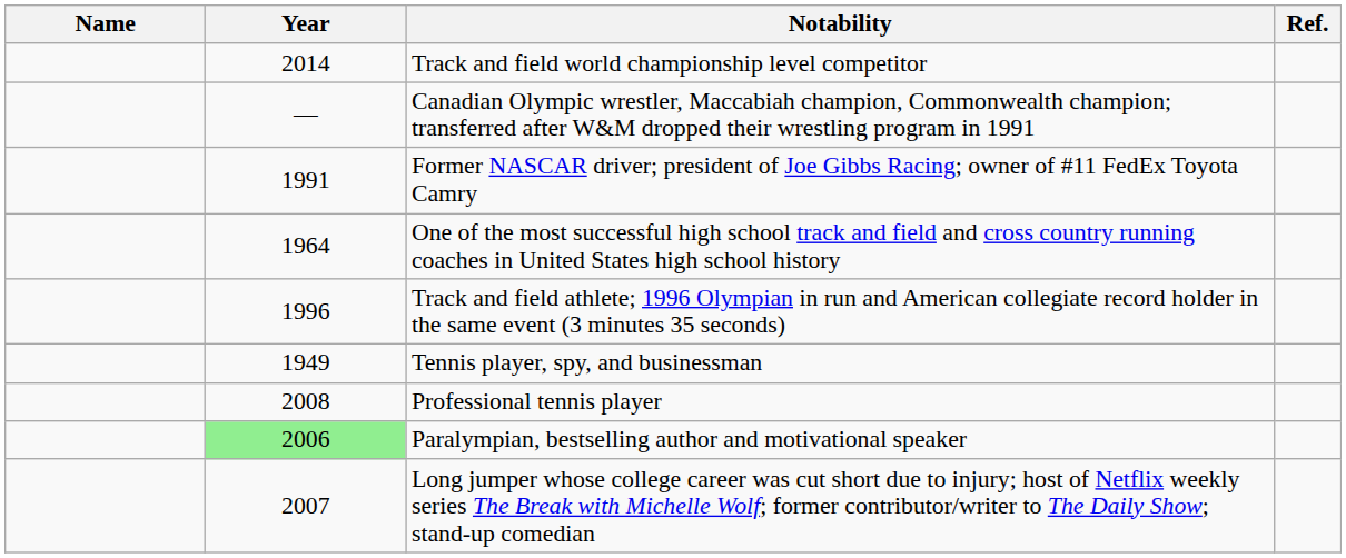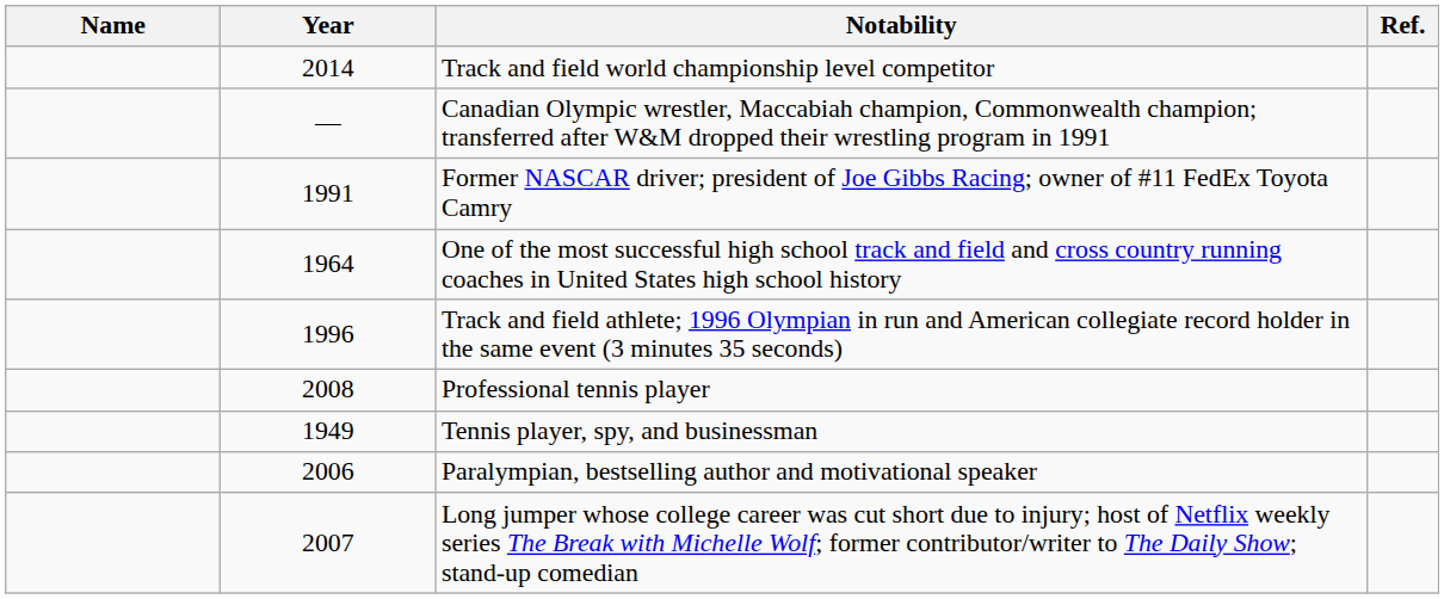 <table class="wikitable sortable" style="width:100%">
 <tr>
 <th width="15%">Name</th>
 <th width="15%">Year</th>
 <th width="65%" class="unsortable">Notability</th>
 <th width="5%" class="unsortable">Ref.</th>
 </tr>
 <tr>
 <td></td>
 <td align="center">2014</td>
 <td>Track and field world championship level competitor</td>
 <td align="center"></td>
 </tr>
 <tr>
 <td></td>
 <td align="center">—</td>
 <td>Canadian Olympic wrestler, Maccabiah champion, Commonwealth champion; transferred after W&M dropped their wrestling program in 1991</td>
 <td align="center"></td>
 </tr>
 <tr>
 <td></td>
 <td align="center">1991</td>
 <td>Former <a href='#'>NASCAR</a> driver; president of <a href='#'>Joe Gibbs Racing</a>; owner of #11 FedEx Toyota Camry</td>
 <td align="center"></td>
 </tr>
 <tr>
 <td></td>
 <td align="center">1964</td>
 <td>One of the most successful high school <a href='#'>track and field</a> and <a href='#'>cross country running</a> coaches in United States high school history</td>
 <td align="center"></td>
 </tr>
 <tr>
 <td></td>
 <td align="center">1996</td>
 <td>Track and field athlete; <a href='#'>1996 Olympian</a> in  run and American collegiate record holder in the same event (3 minutes 35 seconds)</td>
 <td align="center"></td>
 </tr>
 <tr>
 <td></td>
+<td align="center">2008</td>
+<td>Professional tennis player</td>
+<td align="center"></td>
+</tr>
+<tr>
+<td></td>
 <td align="center">1949</td>
 <td>Tennis player, spy, and businessman</td>
 <td align="center"></td>
 </tr>
 <tr>
 <td></td>
-<td align="center">2008</td>
-<td>Professional tennis player</td>
-<td align="center"></td>
-</tr>
-<tr>
-<td></td>
-<td align="center" style="background: lightgreen;">2006</td>
+<td align="center">2006</td>
 <td>Paralympian, bestselling author and motivational speaker</td>
 <td align="center"></td>
 </tr>
 <tr>
 <td></td>
 <td align="center">2007</td>
 <td>Long jumper whose college career was cut short due to injury; host of <a href='#'>Netflix</a> weekly series <em><a href='#'>The Break with Michelle Wolf</a></em>; former contributor/writer to <em><a href='#'>The Daily Show</a></em>; stand-up comedian</td>
 <td align="center"></td>
 </tr>
 </table>
